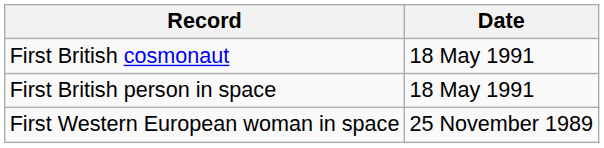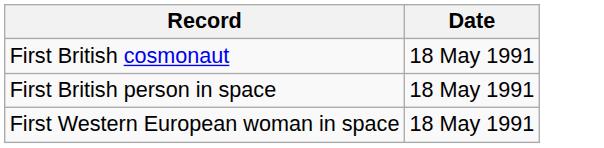 <table class="wikitable">
 <tr>
 <th>Record</th>
 <th>Date</th>
 </tr>
 <tr>
 <td>First British <a href='#'>cosmonaut</a></td>
 <td>18 May 1991</td>
 </tr>
 <tr>
 <td>First British person in space</td>
 <td>18 May 1991</td>
 </tr>
 <tr>
 <td>First Western European woman in space</td>
-<td>25 November 1989</td>
+<td>18 May 1991</td>
 </tr>
 </table>
